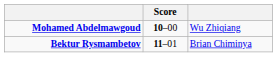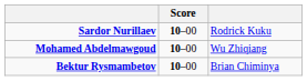 <table class="wikitable" style="text-align: center; font-size:90% ">
 <tr>
 <th align="right" width="200"></th>
 <th width="60">Score</th>
 <th align="left" width="120"></th>
+</tr>
+<tr>
+<td align=right><strong><a href='#'>Sardor Nurillaev</a></strong> </td>
+<td align=center><strong>10</strong>–00</td>
+<td align=left> <a href='#'>Rodrick Kuku</a></td>
 </tr>
 <tr>
 <td align=right><strong><a href='#'>Mohamed Abdelmawgoud</a></strong> </td>
 <td align=center><strong>10</strong>–00</td>
 <td align=left> <a href='#'>Wu Zhiqiang</a></td>
 </tr>
 <tr>
 <td align=right><strong><a href='#'>Bektur Rysmambetov</a></strong> </td>
-<td align=center><strong>11</strong>–01</td>
+<td align=center><strong>10</strong>–00</td>
 <td align=left> <a href='#'>Brian Chiminya</a></td>
 </tr>
 </table>
